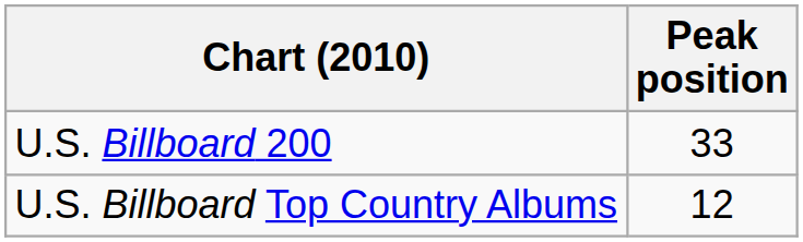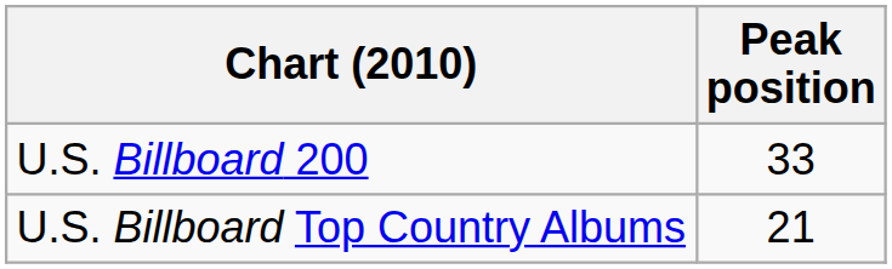 <table class="wikitable sortable">
 <tr>
 <th>Chart (2010)</th>
 <th>Peak<br>position</th>
 </tr>
 <tr>
 <td>U.S. <a href='#'><em>Billboard</em> 200</a></td>
 <td style="text-align:center;">33</td>
 </tr>
 <tr>
 <td>U.S. <em>Billboard</em> <a href='#'>Top Country Albums</a></td>
-<td style="text-align:center;">12</td>
+<td style="text-align:center;">21</td>
 </tr>
 </table>
